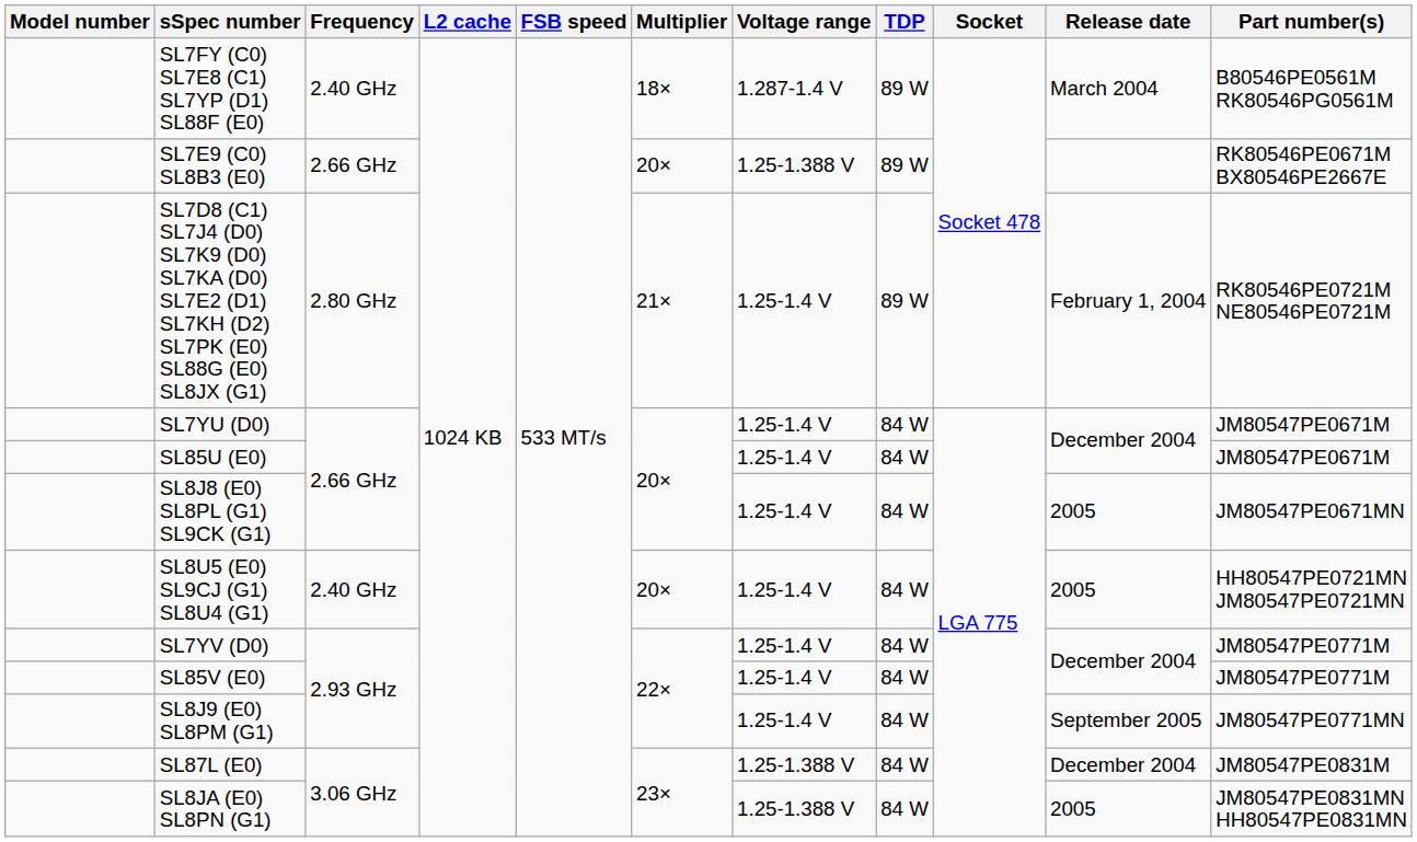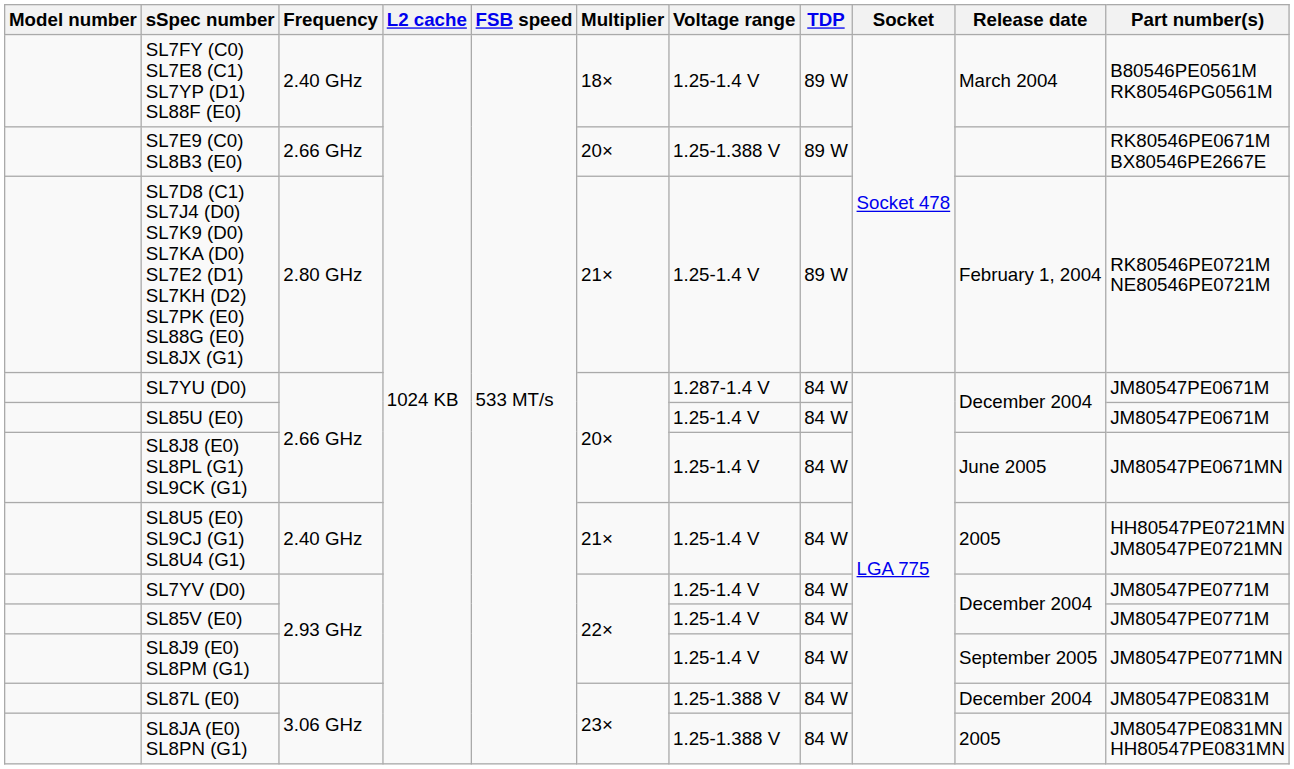 <table class="wikitable" style="font-size: 90%;">
 <tr>
 <th>Model number</th>
 <th>sSpec number</th>
 <th>Frequency</th>
 <th><a href='#'>L2 cache</a></th>
 <th><a href='#'>FSB</a> speed</th>
 <th>Multiplier</th>
 <th>Voltage range</th>
 <th><a href='#'>TDP</a></th>
 <th>Socket</th>
 <th>Release date</th>
 <th>Part number(s)</th>
 </tr>
 <tr>
 <td></td>
 <td>SL7FY (C0)<br>SL7E8 (C1)<br>SL7YP (D1)<br>SL88F (E0)</td>
 <td>2.40 GHz</td>
 <td rowspan="12">1024 KB</td>
 <td rowspan="12">533 MT/s</td>
 <td>18×</td>
-<td>1.287-1.4 V</td>
+<td>1.25-1.4 V</td>
 <td>89 W</td>
 <td rowspan="3"><a href='#'>Socket 478</a></td>
 <td>March 2004</td>
 <td>B80546PE0561M<br>RK80546PG0561M</td>
 </tr>
 <tr>
 <td></td>
 <td>SL7E9 (C0)<br>SL8B3 (E0)</td>
 <td>2.66 GHz</td>
 <td>20×</td>
 <td>1.25-1.388 V</td>
 <td>89 W</td>
 <td></td>
 <td>RK80546PE0671M<br>BX80546PE2667E</td>
 </tr>
 <tr>
 <td></td>
 <td>SL7D8 (C1)<br>SL7J4 (D0)<br>SL7K9 (D0)<br>SL7KA (D0)<br>SL7E2 (D1)<br>SL7KH (D2)<br>SL7PK (E0)<br>SL88G (E0)<br>SL8JX (G1)</td>
 <td>2.80 GHz</td>
 <td>21×</td>
 <td>1.25-1.4 V</td>
 <td>89 W</td>
 <td>February 1, 2004</td>
 <td>RK80546PE0721M<br>NE80546PE0721M</td>
 </tr>
 <tr>
 <td></td>
 <td>SL7YU (D0)</td>
 <td rowspan="3">2.66 GHz</td>
 <td rowspan="3">20×</td>
-<td>1.25-1.4 V</td>
+<td>1.287-1.4 V</td>
 <td>84 W</td>
 <td rowspan="9"><a href='#'>LGA 775</a></td>
 <td rowspan="2">December 2004</td>
 <td>JM80547PE0671M</td>
 </tr>
 <tr>
 <td></td>
 <td>SL85U (E0)</td>
 <td>1.25-1.4 V</td>
 <td>84 W</td>
 <td>JM80547PE0671M</td>
 </tr>
 <tr>
 <td></td>
 <td>SL8J8 (E0)<br>SL8PL (G1)<br>SL9CK (G1)</td>
 <td>1.25-1.4 V</td>
 <td>84 W</td>
-<td>2005</td>
+<td>June 2005</td>
 <td>JM80547PE0671MN</td>
 </tr>
 <tr>
 <td></td>
 <td>SL8U5 (E0)<br>SL9CJ (G1)<br>SL8U4 (G1)</td>
 <td>2.40 GHz</td>
-<td>20×</td>
+<td>21×</td>
 <td>1.25-1.4 V</td>
 <td>84 W</td>
 <td>2005</td>
 <td>HH80547PE0721MN<br>JM80547PE0721MN</td>
 </tr>
 <tr>
 <td></td>
 <td>SL7YV (D0)</td>
 <td rowspan="3">2.93 GHz</td>
 <td rowspan="3">22×</td>
 <td>1.25-1.4 V</td>
 <td>84 W</td>
 <td rowspan="2">December 2004</td>
 <td>JM80547PE0771M</td>
 </tr>
 <tr>
 <td></td>
 <td>SL85V (E0)</td>
 <td>1.25-1.4 V</td>
 <td>84 W</td>
 <td>JM80547PE0771M</td>
 </tr>
 <tr>
 <td></td>
 <td>SL8J9 (E0)<br>SL8PM (G1)</td>
 <td>1.25-1.4 V</td>
 <td>84 W</td>
 <td>September 2005</td>
 <td>JM80547PE0771MN</td>
 </tr>
 <tr>
 <td></td>
 <td>SL87L (E0)</td>
 <td rowspan="2">3.06 GHz</td>
 <td rowspan="2">23×</td>
 <td>1.25-1.388 V</td>
 <td>84 W</td>
 <td>December 2004</td>
 <td>JM80547PE0831M</td>
 </tr>
 <tr>
 <td></td>
 <td>SL8JA (E0)<br>SL8PN (G1)</td>
 <td>1.25-1.388 V</td>
 <td>84 W</td>
 <td>2005</td>
 <td>JM80547PE0831MN<br>HH80547PE0831MN</td>
 </tr>
 </table>
